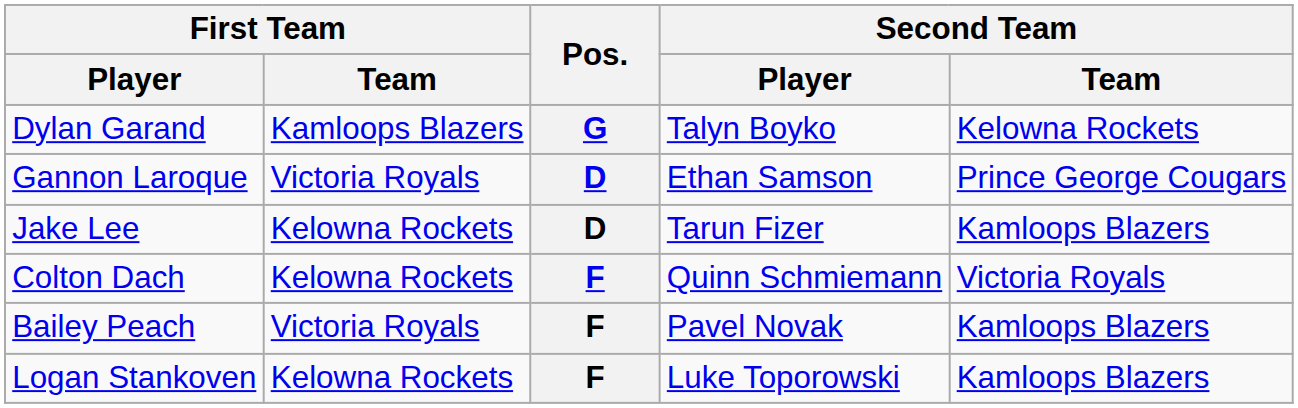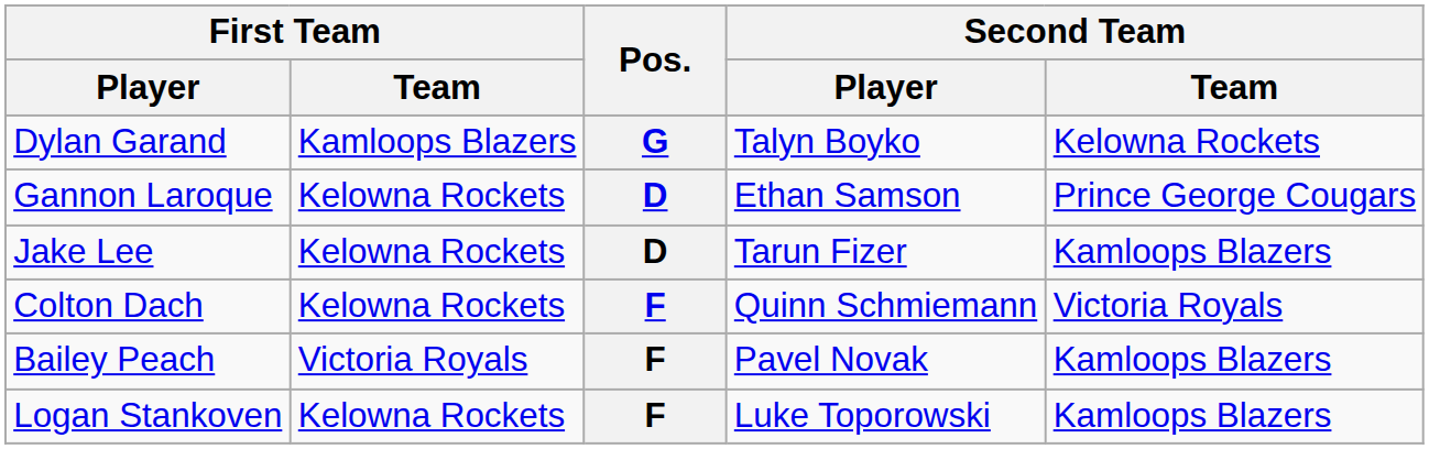 <table class="wikitable">
 <tr>
 <th colspan="2">First Team</th>
 <th style="width:10%;" rowspan="2">Pos.</th>
 <th colspan="2">Second Team</th>
 </tr>
 <tr>
 <th>Player</th>
 <th>Team</th>
 <th>Player</th>
 <th>Team</th>
 </tr>
 <tr>
 <td><a href='#'>Dylan Garand</a></td>
 <td><a href='#'>Kamloops Blazers</a></td>
 <th style="text-align:center;"><a href='#'>G</a></th>
 <td><a href='#'>Talyn Boyko</a></td>
 <td><a href='#'>Kelowna Rockets</a></td>
 </tr>
 <tr>
 <td><a href='#'>Gannon Laroque</a></td>
-<td><a href='#'>Victoria Royals</a></td>
+<td><a href='#'>Kelowna Rockets</a></td>
 <th style="text-align:center;"><a href='#'>D</a></th>
 <td><a href='#'>Ethan Samson</a></td>
 <td><a href='#'>Prince George Cougars</a></td>
 </tr>
 <tr>
 <td><a href='#'>Jake Lee</a></td>
 <td><a href='#'>Kelowna Rockets</a></td>
 <th style="text-align:center;">D</th>
 <td><a href='#'>Tarun Fizer</a></td>
 <td><a href='#'>Kamloops Blazers</a></td>
 </tr>
 <tr>
 <td><a href='#'>Colton Dach</a></td>
 <td><a href='#'>Kelowna Rockets</a></td>
 <th style="text-align:center;"><a href='#'>F</a></th>
 <td><a href='#'>Quinn Schmiemann</a></td>
 <td><a href='#'>Victoria Royals</a></td>
 </tr>
 <tr>
 <td><a href='#'>Bailey Peach</a></td>
 <td><a href='#'>Victoria Royals</a></td>
 <th style="text-align:center;">F</th>
 <td><a href='#'>Pavel Novak</a></td>
 <td><a href='#'>Kamloops Blazers</a></td>
 </tr>
 <tr>
 <td><a href='#'>Logan Stankoven</a></td>
 <td><a href='#'>Kelowna Rockets</a></td>
 <th style="text-align:center;">F</th>
 <td><a href='#'>Luke Toporowski</a></td>
 <td><a href='#'>Kamloops Blazers</a></td>
 </tr>
 </table>
